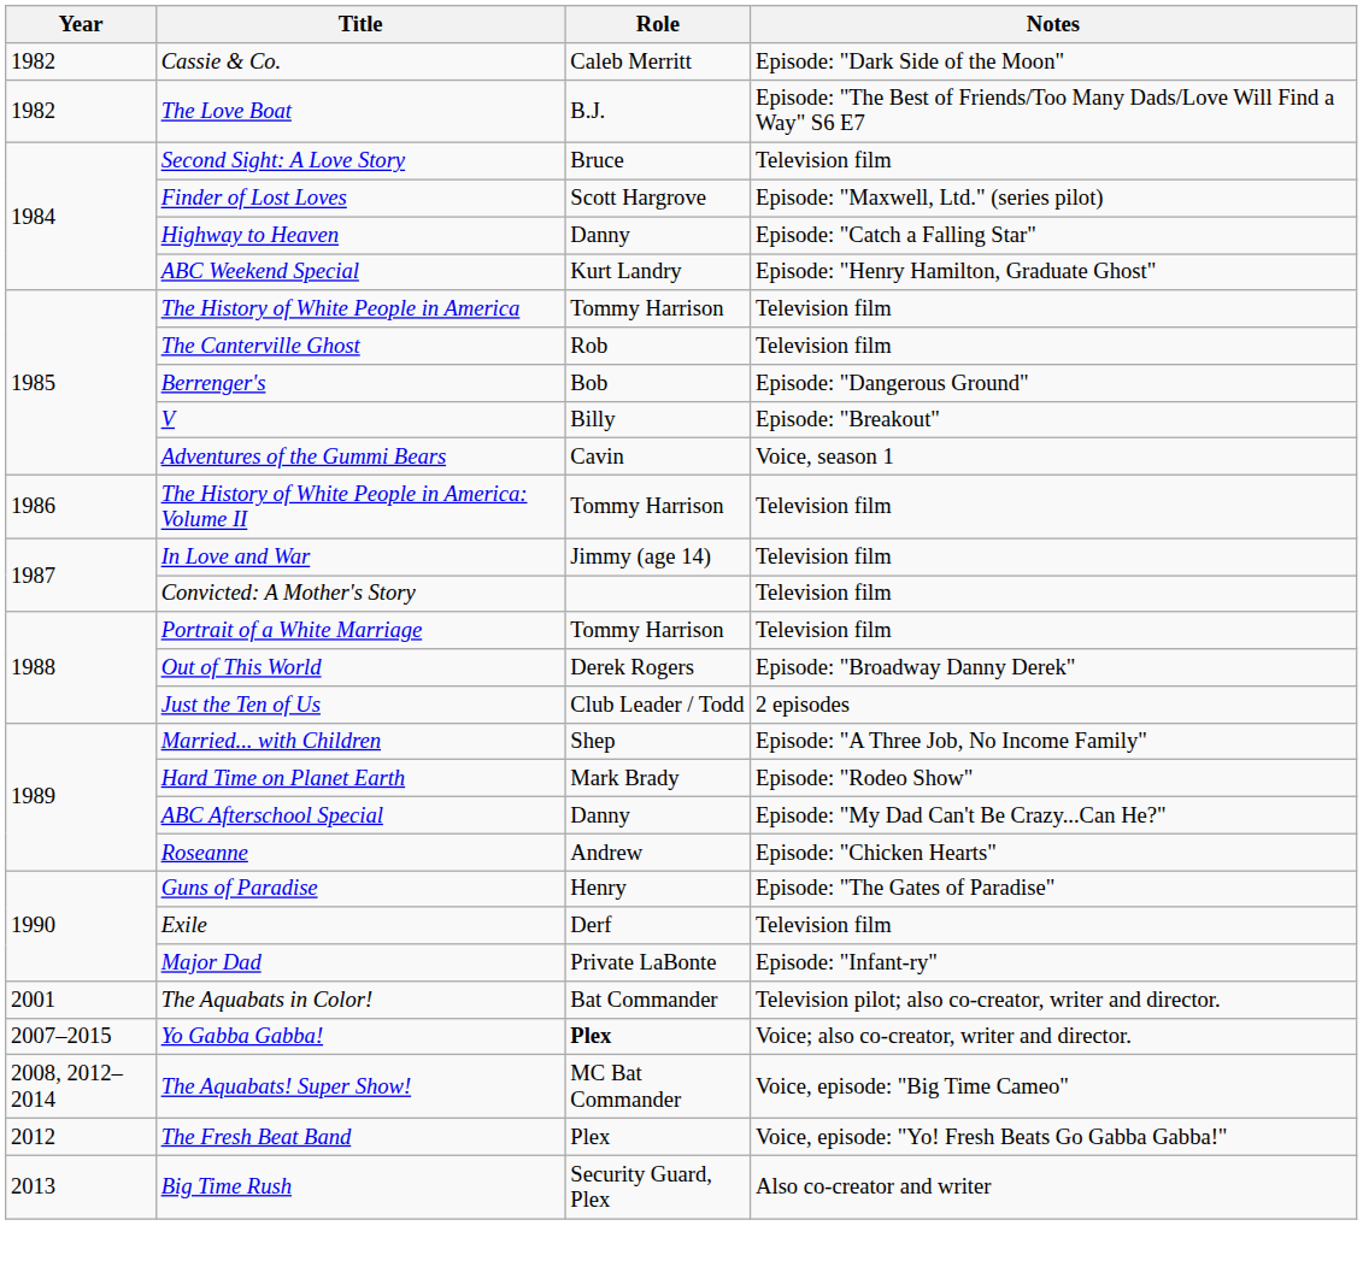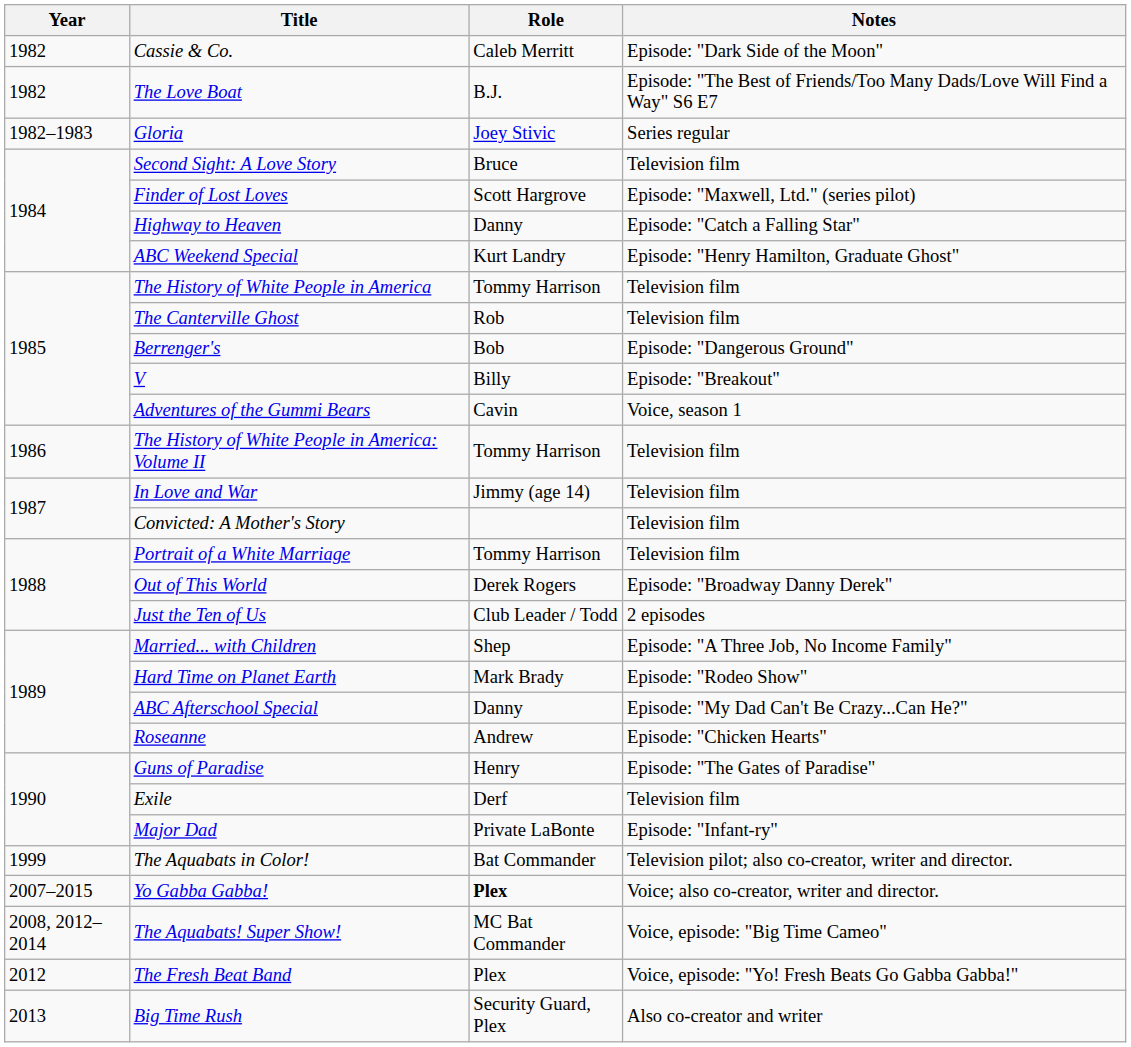 <table class="wikitable" style="font-size:90%;">
 <tr>
 <th>Year</th>
 <th>Title</th>
 <th>Role</th>
 <th>Notes</th>
 </tr>
 <tr>
 <td>1982</td>
 <td><em>Cassie & Co.</em></td>
 <td>Caleb Merritt</td>
 <td>Episode: "Dark Side of the Moon"</td>
 </tr>
 <tr>
 <td>1982</td>
 <td><em><a href='#'>The Love Boat</a></em></td>
 <td>B.J.</td>
 <td>Episode: "The Best of Friends/Too Many Dads/Love Will Find a Way"  S6 E7</td>
+</tr>
+<tr>
+<td>1982–1983</td>
+<td><em><a href='#'>Gloria</a></em></td>
+<td><a href='#'>Joey Stivic</a></td>
+<td>Series regular</td>
 </tr>
 <tr>
 <td rowspan=4>1984</td>
 <td><em><a href='#'>Second Sight: A Love Story</a></em></td>
 <td>Bruce</td>
 <td>Television film</td>
 </tr>
 <tr>
 <td><em><a href='#'>Finder of Lost Loves</a></em></td>
 <td>Scott Hargrove</td>
 <td>Episode: "Maxwell, Ltd." (series pilot)</td>
 </tr>
 <tr>
 <td><em><a href='#'>Highway to Heaven</a></em></td>
 <td>Danny</td>
 <td>Episode: "Catch a Falling Star"</td>
 </tr>
 <tr>
 <td><em><a href='#'>ABC Weekend Special</a></em></td>
 <td>Kurt Landry</td>
 <td>Episode: "Henry Hamilton, Graduate Ghost"</td>
 </tr>
 <tr>
 <td rowspan=5>1985</td>
 <td><em><a href='#'>The History of White People in America</a></em></td>
 <td>Tommy Harrison</td>
 <td>Television film</td>
 </tr>
 <tr>
 <td><em><a href='#'>The Canterville Ghost</a></em></td>
 <td>Rob</td>
 <td>Television film</td>
 </tr>
 <tr>
 <td><em><a href='#'>Berrenger's</a></em></td>
 <td>Bob</td>
 <td>Episode: "Dangerous Ground"</td>
 </tr>
 <tr>
 <td><em><a href='#'>V</a></em></td>
 <td>Billy</td>
 <td>Episode: "Breakout"</td>
 </tr>
 <tr>
 <td><em><a href='#'>Adventures of the Gummi Bears</a></em></td>
 <td>Cavin</td>
 <td>Voice, season 1</td>
 </tr>
 <tr>
 <td>1986</td>
 <td><em><a href='#'>The History of White People in America: Volume II</a></em></td>
 <td>Tommy Harrison</td>
 <td>Television film</td>
 </tr>
 <tr>
 <td rowspan=2>1987</td>
 <td><em><a href='#'>In Love and War</a></em></td>
 <td>Jimmy (age 14)</td>
 <td>Television film</td>
 </tr>
 <tr>
 <td><em>Convicted: A Mother's Story</em></td>
 <td></td>
 <td>Television film</td>
 </tr>
 <tr>
 <td rowspan=3>1988</td>
 <td><em><a href='#'>Portrait of a White Marriage</a></em></td>
 <td>Tommy Harrison</td>
 <td>Television film</td>
 </tr>
 <tr>
 <td><em><a href='#'>Out of This World</a></em></td>
 <td>Derek Rogers</td>
 <td>Episode: "Broadway Danny Derek"</td>
 </tr>
 <tr>
 <td><em><a href='#'>Just the Ten of Us</a></em></td>
 <td>Club Leader / Todd</td>
 <td>2 episodes</td>
 </tr>
 <tr>
 <td rowspan=4>1989</td>
 <td><em><a href='#'>Married... with Children</a></em></td>
 <td>Shep</td>
 <td>Episode: "A Three Job, No Income Family"</td>
 </tr>
 <tr>
 <td><em><a href='#'>Hard Time on Planet Earth</a></em></td>
 <td>Mark Brady</td>
 <td>Episode: "Rodeo Show"</td>
 </tr>
 <tr>
 <td><em><a href='#'>ABC Afterschool Special</a></em></td>
 <td>Danny</td>
 <td>Episode: "My Dad Can't Be Crazy...Can He?"</td>
 </tr>
 <tr>
 <td><em><a href='#'>Roseanne</a></em></td>
 <td>Andrew</td>
 <td>Episode: "Chicken Hearts"</td>
 </tr>
 <tr>
 <td rowspan=3>1990</td>
 <td><em><a href='#'>Guns of Paradise</a></em></td>
 <td>Henry</td>
 <td>Episode: "The Gates of Paradise"</td>
 </tr>
 <tr>
 <td><em>Exile</em></td>
 <td>Derf</td>
 <td>Television film</td>
 </tr>
 <tr>
 <td><em><a href='#'>Major Dad</a></em></td>
 <td>Private LaBonte</td>
 <td>Episode: "Infant-ry"</td>
 </tr>
 <tr>
-<td>2001</td>
+<td>1999</td>
 <td><em>The Aquabats in Color!</em></td>
 <td>Bat Commander</td>
 <td>Television pilot; also co-creator, writer and director.</td>
 </tr>
 <tr>
 <td>2007–2015</td>
 <td><em><a href='#'>Yo Gabba Gabba!</a></em></td>
 <td><strong>Plex</strong></td>
 <td>Voice; also co-creator, writer and director.</td>
 </tr>
 <tr>
 <td>2008, 2012–2014</td>
 <td><em><a href='#'>The Aquabats! Super Show!</a></em></td>
 <td>MC Bat Commander</td>
 <td>Voice, episode: "Big Time Cameo"</td>
 </tr>
 <tr>
 <td>2012</td>
 <td><em><a href='#'>The Fresh Beat Band</a></em></td>
 <td>Plex</td>
 <td>Voice, episode: "Yo! Fresh Beats Go Gabba Gabba!"</td>
 </tr>
 <tr>
 <td>2013</td>
 <td><em><a href='#'>Big Time Rush</a></em></td>
 <td>Security Guard, Plex</td>
 <td>Also co-creator and writer</td>
 </tr>
 </table>
